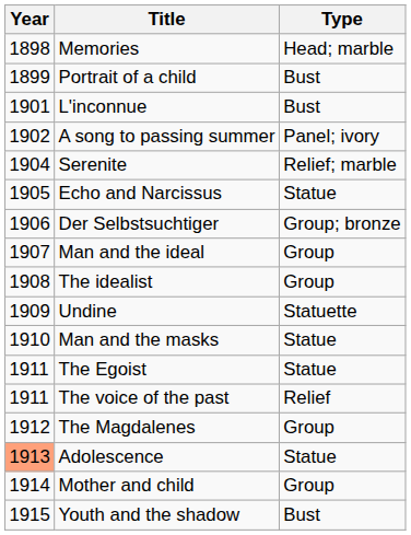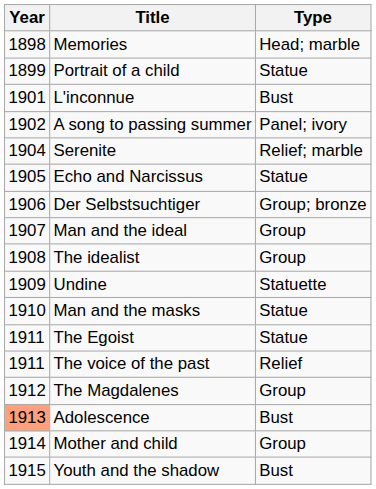 <table class="wikitable">
 <tr>
 <th>Year</th>
 <th>Title</th>
 <th>Type</th>
 </tr>
 <tr>
 <td>1898</td>
 <td>Memories</td>
 <td>Head; marble</td>
 </tr>
 <tr>
 <td>1899</td>
 <td>Portrait of a child</td>
-<td>Bust</td>
+<td>Statue</td>
 </tr>
 <tr>
 <td>1901</td>
 <td>L'inconnue</td>
 <td>Bust</td>
 </tr>
 <tr>
 <td>1902</td>
 <td>A song to passing summer</td>
 <td>Panel; ivory</td>
 </tr>
 <tr>
 <td>1904</td>
 <td>Serenite</td>
 <td>Relief; marble</td>
 </tr>
 <tr>
 <td>1905</td>
 <td>Echo and Narcissus</td>
 <td>Statue</td>
 </tr>
 <tr>
 <td>1906</td>
 <td>Der Selbstsuchtiger</td>
 <td>Group; bronze</td>
 </tr>
 <tr>
 <td>1907</td>
 <td>Man and the ideal</td>
 <td>Group</td>
 </tr>
 <tr>
 <td>1908</td>
 <td>The idealist</td>
 <td>Group</td>
 </tr>
 <tr>
 <td>1909</td>
 <td>Undine</td>
 <td>Statuette</td>
 </tr>
 <tr>
 <td>1910</td>
 <td>Man and the masks</td>
 <td>Statue</td>
 </tr>
 <tr>
 <td>1911</td>
 <td>The Egoist</td>
 <td>Statue</td>
 </tr>
 <tr>
 <td>1911</td>
 <td>The voice of the past</td>
 <td>Relief</td>
 </tr>
 <tr>
 <td>1912</td>
 <td>The Magdalenes</td>
 <td>Group</td>
 </tr>
 <tr>
 <td style="background: lightsalmon;">1913</td>
 <td>Adolescence</td>
-<td>Statue</td>
+<td>Bust</td>
 </tr>
 <tr>
 <td>1914</td>
 <td>Mother and child</td>
 <td>Group</td>
 </tr>
 <tr>
 <td>1915</td>
 <td>Youth and the shadow</td>
 <td>Bust</td>
 </tr>
 </table>
